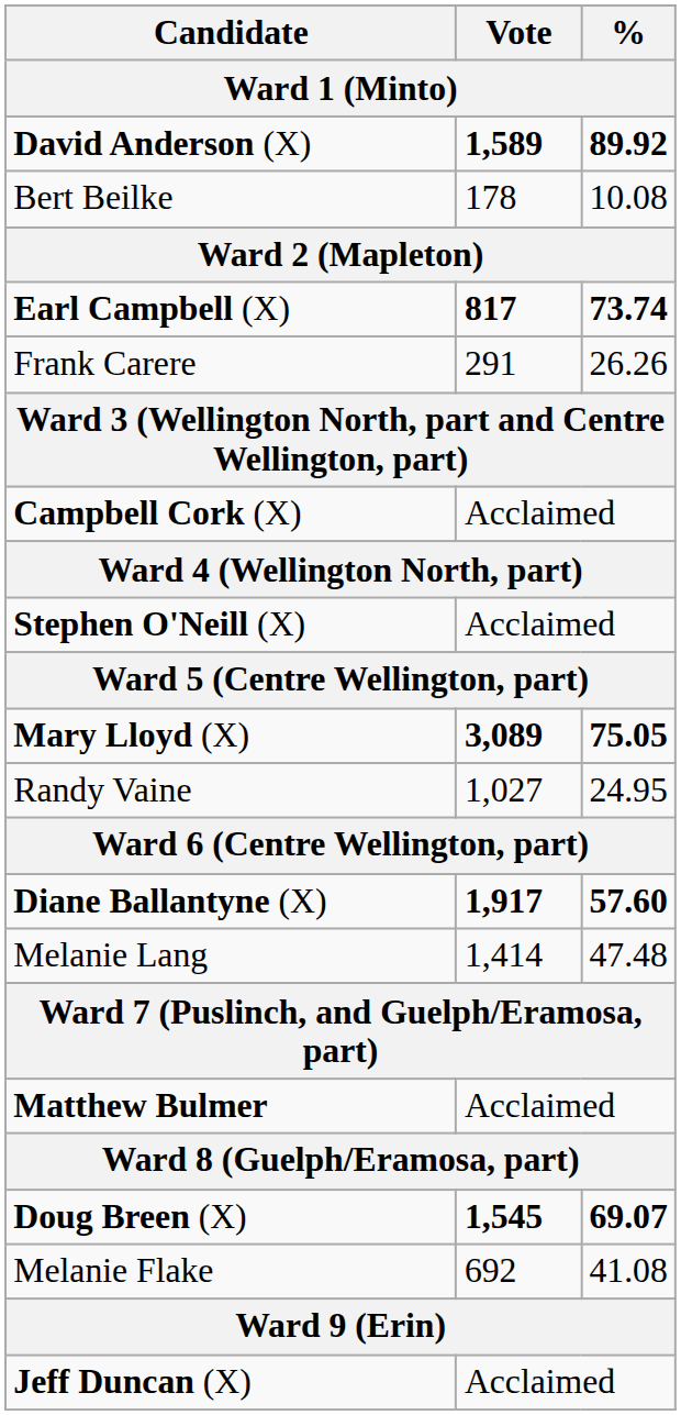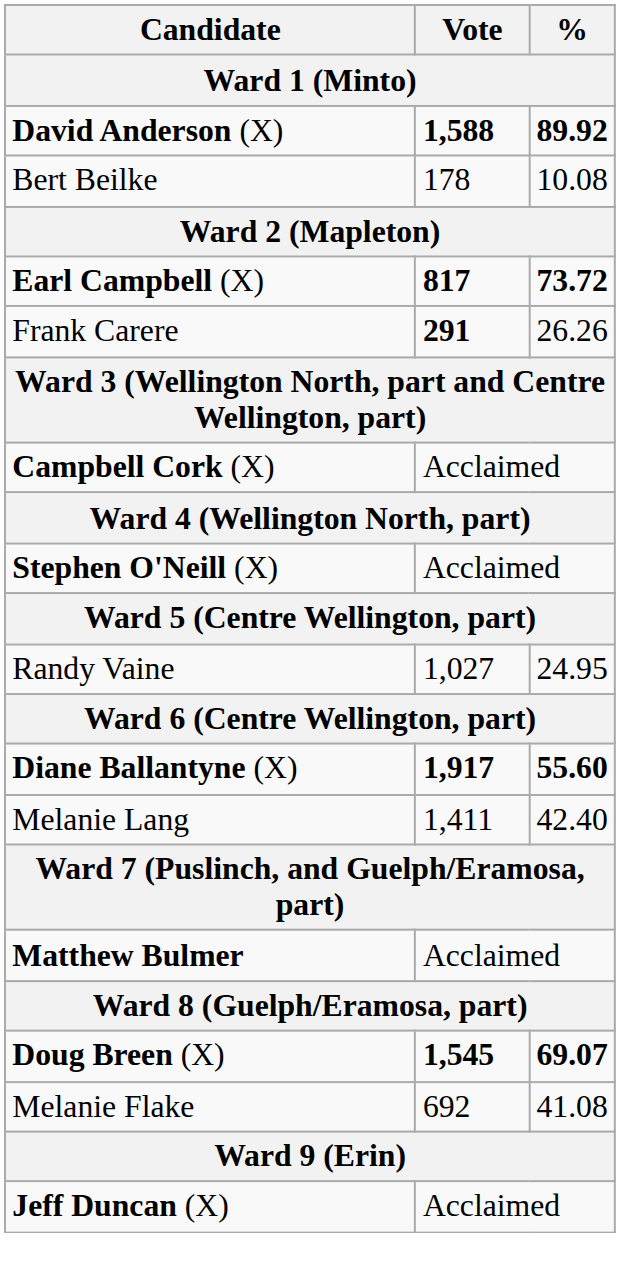 <table class="wikitable">
 <tr>
 <th bgcolor="#DDDDFF" width="200px">Candidate</th>
 <th bgcolor="#DDDDFF" width="50px">Vote</th>
 <th bgcolor="#DDDDFF" width="30px">%</th>
 </tr>
 <tr>
 <th colspan="3">Ward 1 (Minto)</th>
 </tr>
 <tr>
 <td><strong>David Anderson</strong> (X)</td>
-<td><strong>1,589</strong></td>
+<td><strong>1,588</strong></td>
 <td><strong>89.92</strong></td>
 </tr>
 <tr>
 <td>Bert Beilke</td>
 <td>178</td>
 <td>10.08</td>
 </tr>
 <tr>
 <th colspan="3">Ward 2 (Mapleton)</th>
 </tr>
 <tr>
 <td><strong>Earl Campbell</strong> (X)</td>
 <td><strong>817</strong></td>
-<td><strong>73.74</strong></td>
+<td><strong>73.72</strong></td>
 </tr>
 <tr>
 <td>Frank Carere</td>
-<td>291</td>
+<td><strong>291</strong></td>
 <td>26.26</td>
 </tr>
 <tr>
 <th colspan="3">Ward 3 (Wellington North, part and Centre Wellington, part)</th>
 </tr>
 <tr>
 <td><strong>Campbell Cork</strong> (X)</td>
 <td colspan="2">Acclaimed</td>
 </tr>
 <tr>
 <th colspan="3">Ward 4 (Wellington North, part)</th>
 </tr>
 <tr>
 <td><strong>Stephen O'Neill</strong> (X)</td>
 <td colspan="2">Acclaimed</td>
 </tr>
 <tr>
 <th colspan="3">Ward 5 (Centre Wellington, part)</th>
 </tr>
 <tr>
-<td><strong>Mary Lloyd</strong> (X)</td>
-<td><strong>3,089</strong></td>
-<td><strong>75.05</strong></td>
-</tr>
-<tr>
 <td>Randy Vaine</td>
 <td>1,027</td>
 <td>24.95</td>
 </tr>
 <tr>
 <th colspan="3">Ward 6 (Centre Wellington, part)</th>
 </tr>
 <tr>
 <td><strong>Diane Ballantyne</strong> (X)</td>
 <td><strong>1,917</strong></td>
-<td><strong>57.60</strong></td>
+<td><strong>55.60</strong></td>
 </tr>
 <tr>
 <td>Melanie Lang</td>
-<td>1,414</td>
-<td>47.48</td>
+<td>1,411</td>
+<td>42.40</td>
 </tr>
 <tr>
 <th colspan="3">Ward 7 (Puslinch, and Guelph/Eramosa, part)</th>
 </tr>
 <tr>
 <td><strong>Matthew Bulmer</strong></td>
 <td colspan="2">Acclaimed</td>
 </tr>
 <tr>
 <th colspan="3">Ward 8 (Guelph/Eramosa, part)</th>
 </tr>
 <tr>
 <td><strong>Doug Breen</strong> (X)</td>
 <td><strong>1,545</strong></td>
 <td><strong>69.07</strong></td>
 </tr>
 <tr>
 <td>Melanie Flake</td>
 <td>692</td>
 <td>41.08</td>
 </tr>
 <tr>
 <th colspan="3">Ward 9 (Erin)</th>
 </tr>
 <tr>
 <td><strong>Jeff Duncan</strong> (X)</td>
 <td colspan="2">Acclaimed</td>
 </tr>
 </table>
